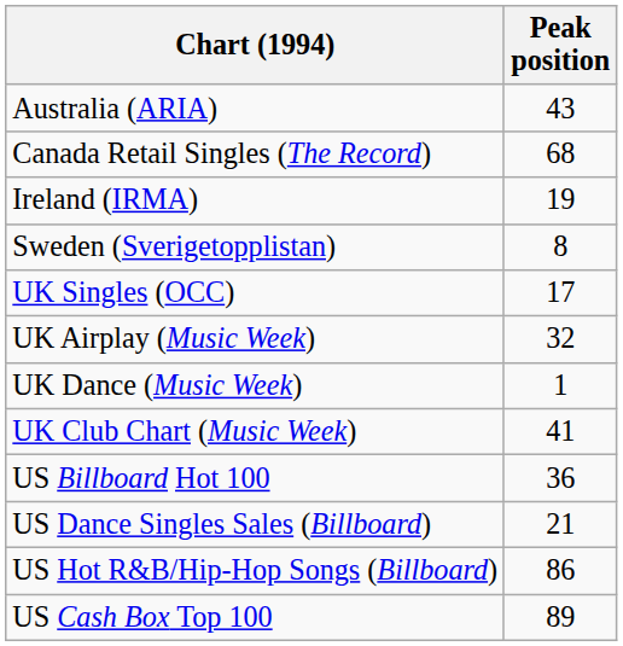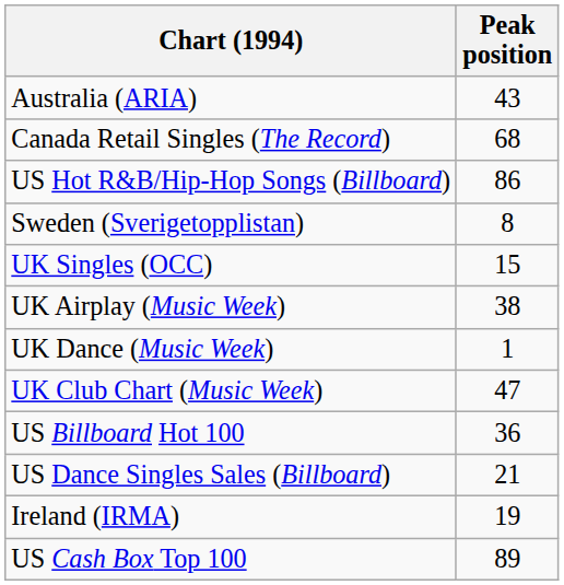 <table class="wikitable sortable plainrowheaders">
 <tr>
 <th scope="col">Chart (1994)</th>
 <th scope="col">Peak<br>position</th>
 </tr>
 <tr>
 <td>Australia (<a href='#'>ARIA</a>)</td>
 <td align="center">43</td>
 </tr>
 <tr>
 <td>Canada Retail Singles (<em><a href='#'>The Record</a></em>)</td>
 <td align="center">68</td>
 </tr>
 <tr>
-<td>Ireland (<a href='#'>IRMA</a>)</td>
-<td align="center">19</td>
+<td>US <a href='#'>Hot R&B/Hip-Hop Songs</a> (<em><a href='#'>Billboard</a></em>)</td>
+<td align="center">86</td>
 </tr>
 <tr>
 <td>Sweden (<a href='#'>Sverigetopplistan</a>)</td>
 <td align="center">8</td>
 </tr>
 <tr>
 <td><a href='#'>UK Singles</a> (<a href='#'>OCC</a>)</td>
-<td align="center">17</td>
+<td align="center">15</td>
 </tr>
 <tr>
 <td>UK Airplay (<em><a href='#'>Music Week</a></em>)</td>
-<td align="center">32</td>
+<td align="center">38</td>
 </tr>
 <tr>
 <td>UK Dance (<em><a href='#'>Music Week</a></em>)</td>
 <td align="center">1</td>
 </tr>
 <tr>
 <td><a href='#'>UK Club Chart</a> (<em><a href='#'>Music Week</a></em>)</td>
-<td align="center">41</td>
+<td align="center">47</td>
 </tr>
 <tr>
 <td>US <em><a href='#'>Billboard</a></em> <a href='#'>Hot 100</a></td>
 <td align="center">36</td>
 </tr>
 <tr>
 <td>US <a href='#'>Dance Singles Sales</a> (<em><a href='#'>Billboard</a></em>)</td>
 <td align="center">21</td>
 </tr>
 <tr>
-<td>US <a href='#'>Hot R&B/Hip-Hop Songs</a> (<em><a href='#'>Billboard</a></em>)</td>
-<td align="center">86</td>
+<td>Ireland (<a href='#'>IRMA</a>)</td>
+<td align="center">19</td>
 </tr>
 <tr>
 <td>US <a href='#'><em>Cash Box</em> Top 100</a></td>
 <td align="center">89</td>
 </tr>
 </table>
